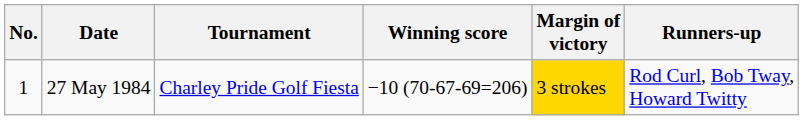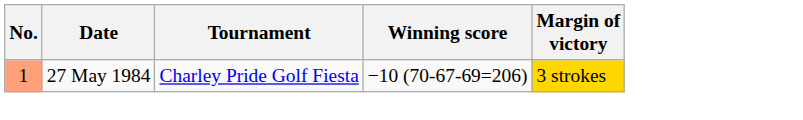 <table class="wikitable" style="font-size:95%;">
 <tr>
 <th>No.</th>
 <th>Date</th>
 <th>Tournament</th>
 <th>Winning score</th>
 <th>Margin of<br>victory</th>
-<th>Runners-up</th>
 </tr>
 <tr>
-<td align=center>1</td>
+<td align=center style="background: lightsalmon;">1</td>
 <td align=right>27 May 1984</td>
 <td><a href='#'>Charley Pride Golf Fiesta</a></td>
 <td>−10 (70-67-69=206)</td>
 <td style="background: gold;">3 strokes</td>
-<td> <a href='#'>Rod Curl</a>,  <a href='#'>Bob Tway</a>,<br> <a href='#'>Howard Twitty</a></td>
 </tr>
 </table>
